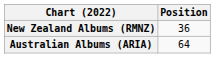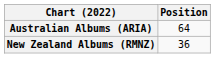 <table class="wikitable sortable plainrowheaders" style="text-align:center">
 <tr>
 <th scope="col">Chart (2022)</th>
 <th scope="col">Position</th>
 </tr>
 <tr>
+<th scope="row">Australian Albums (ARIA)</th>
+<td>64</td>
+</tr>
+<tr>
 <th scope="row">New Zealand Albums (RMNZ)</th>
 <td>36</td>
 </tr>
-<tr>
-<th scope="row">Australian Albums (ARIA)</th>
-<td>64</td>
-</tr>
 </table>
